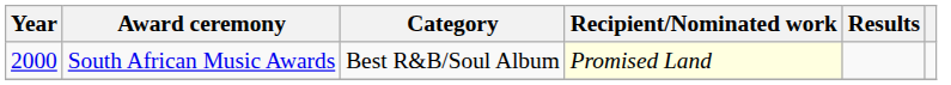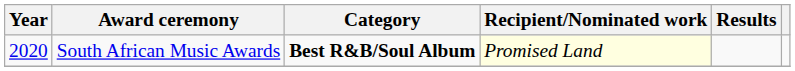 <table class="wikitable">
 <tr>
 <th>Year</th>
 <th>Award ceremony</th>
 <th>Category</th>
 <th>Recipient/Nominated work</th>
 <th>Results</th>
 <th></th>
 </tr>
 <tr>
-<td><a href='#'>2000</a></td>
+<td><a href='#'>2020</a></td>
 <td><a href='#'>South African Music Awards</a></td>
-<td>Best R&B/Soul Album</td>
+<td><strong>Best R&B/Soul Album</strong></td>
 <td style="background: lightyellow;"><em>Promised Land</em></td>
 <td></td>
 <td></td>
 </tr>
 <tr>
 </tr>
 </table>
